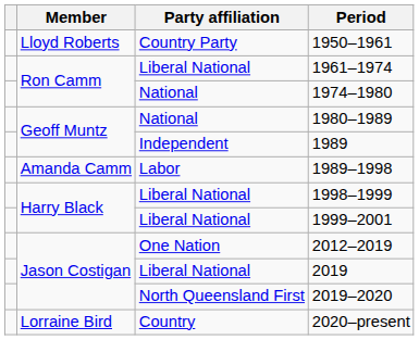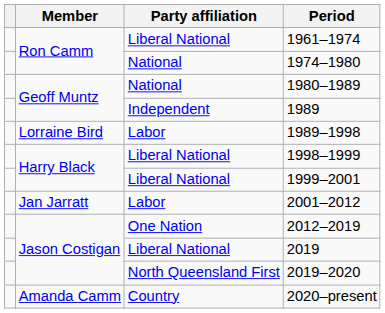 <table class="wikitable">
 <tr>
 <th></th>
 <th>Member</th>
 <th>Party affiliation</th>
 <th>Period</th>
-</tr>
-<tr>
-<td> </td>
-<td><a href='#'>Lloyd Roberts</a></td>
-<td><a href='#'>Country Party</a></td>
-<td>1950–1961</td>
 </tr>
 <tr>
 <td> </td>
 <td rowspan="2"><a href='#'>Ron Camm</a></td>
 <td><a href='#'>Liberal National</a></td>
 <td>1961–1974</td>
 </tr>
 <tr>
 <td> </td>
 <td><a href='#'>National</a></td>
 <td>1974–1980</td>
 </tr>
 <tr>
 <td> </td>
 <td rowspan="2"><a href='#'>Geoff Muntz</a></td>
 <td><a href='#'>National</a></td>
 <td>1980–1989</td>
 </tr>
 <tr>
 <td> </td>
 <td><a href='#'>Independent</a></td>
 <td>1989</td>
 </tr>
 <tr>
 <td> </td>
-<td><a href='#'>Amanda Camm</a></td>
+<td><a href='#'>Lorraine Bird</a></td>
 <td><a href='#'>Labor</a></td>
 <td>1989–1998</td>
 </tr>
 <tr>
 <td> </td>
 <td rowspan="2"><a href='#'>Harry Black</a></td>
 <td><a href='#'>Liberal National</a></td>
 <td>1998–1999</td>
 </tr>
 <tr>
 <td> </td>
 <td><a href='#'>Liberal National</a></td>
 <td>1999–2001</td>
+</tr>
+<tr>
+<td> </td>
+<td><a href='#'>Jan Jarratt</a></td>
+<td><a href='#'>Labor</a></td>
+<td>2001–2012</td>
 </tr>
 <tr>
 <td> </td>
 <td rowspan="3"><a href='#'>Jason Costigan</a></td>
 <td><a href='#'>One Nation</a></td>
 <td>2012–2019</td>
 </tr>
 <tr>
 <td> </td>
 <td><a href='#'>Liberal National</a></td>
 <td>2019</td>
 </tr>
 <tr>
 <td> </td>
 <td><a href='#'>North Queensland First</a></td>
 <td>2019–2020</td>
 </tr>
 <tr>
 <td> </td>
-<td><a href='#'>Lorraine Bird</a></td>
+<td><a href='#'>Amanda Camm</a></td>
 <td><a href='#'>Country</a></td>
 <td>2020–present</td>
 </tr>
 </table>
